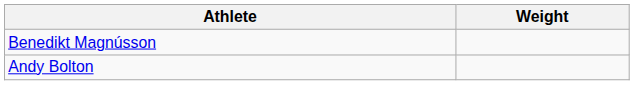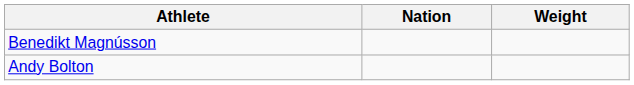 <table class="wikitable sortable" style="text-align:center;width: 50%;">
 <tr>
 <th scope="col">Athlete</th>
+<th scope="col">Nation</th>
 <th scope="col">Weight</th>
 </tr>
 <tr>
 <td align=left><a href='#'>Benedikt Magnússon</a></td>
+<td align=left></td>
 <td></td>
 </tr>
 <tr>
 <td align=left><a href='#'>Andy Bolton</a></td>
+<td align=left></td>
 <td></td>
 </tr>
 </table>
